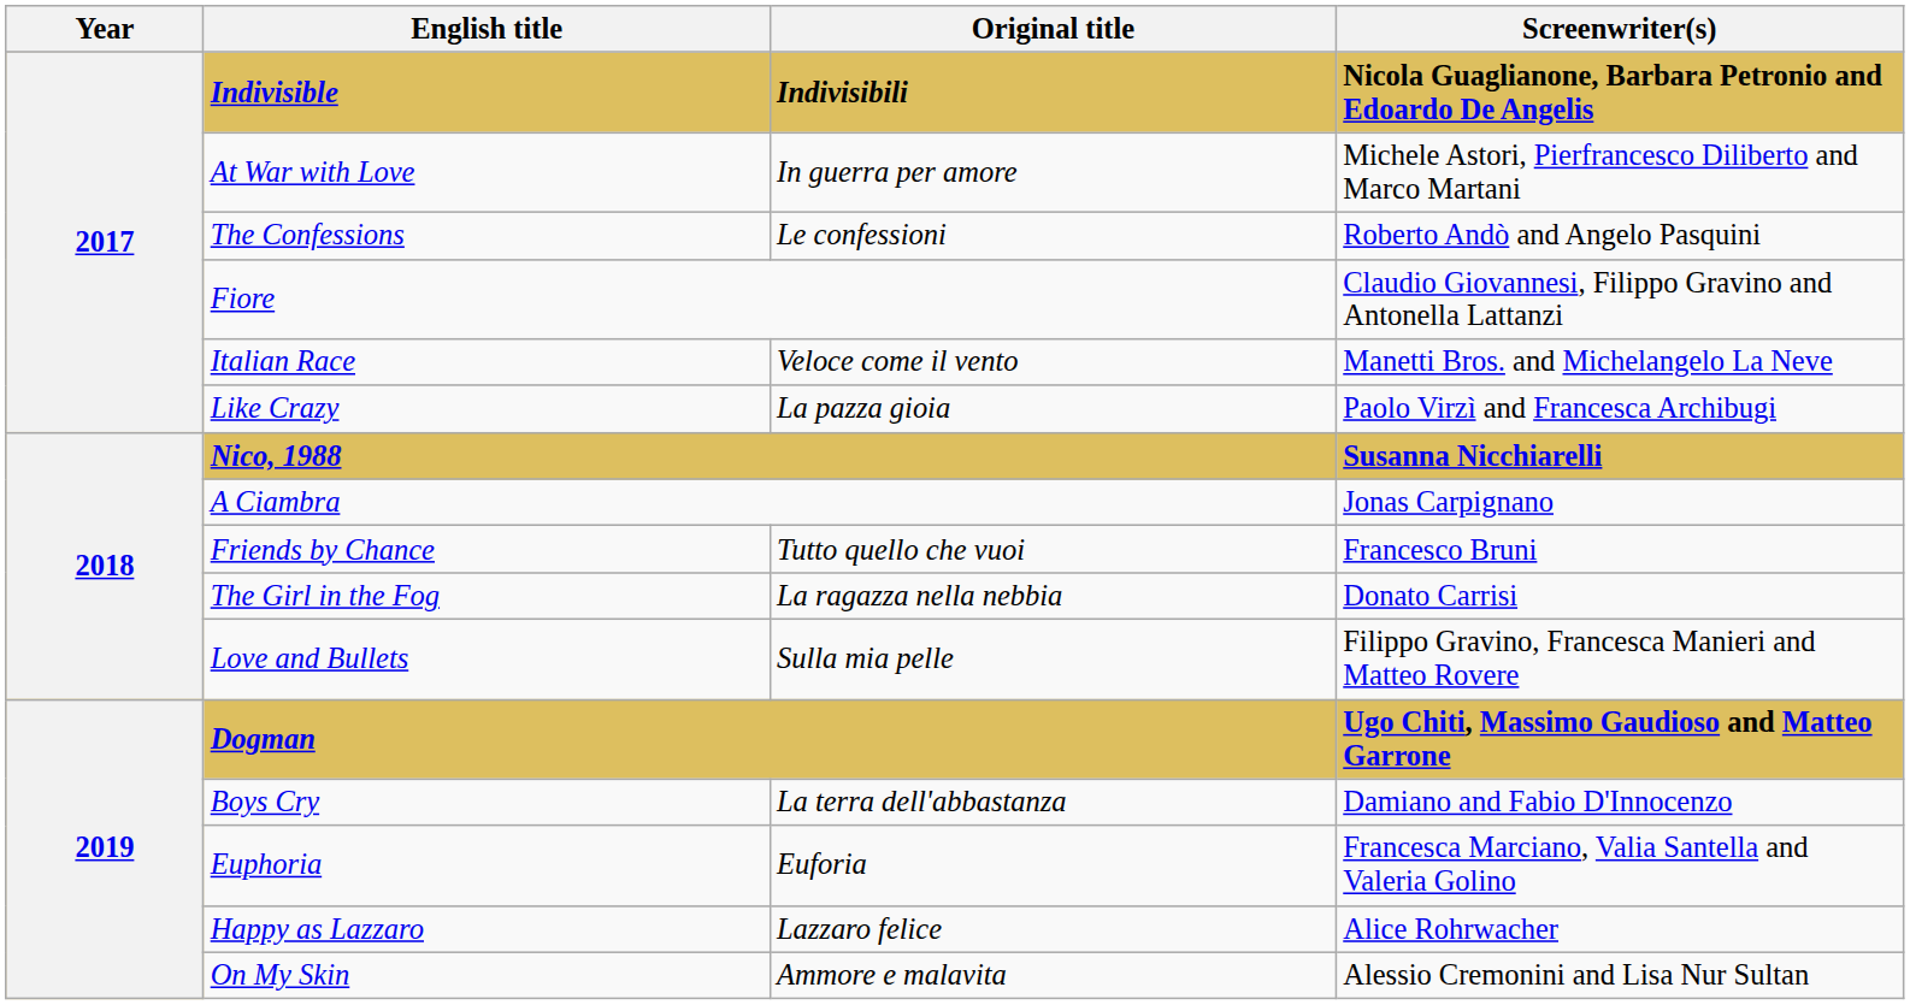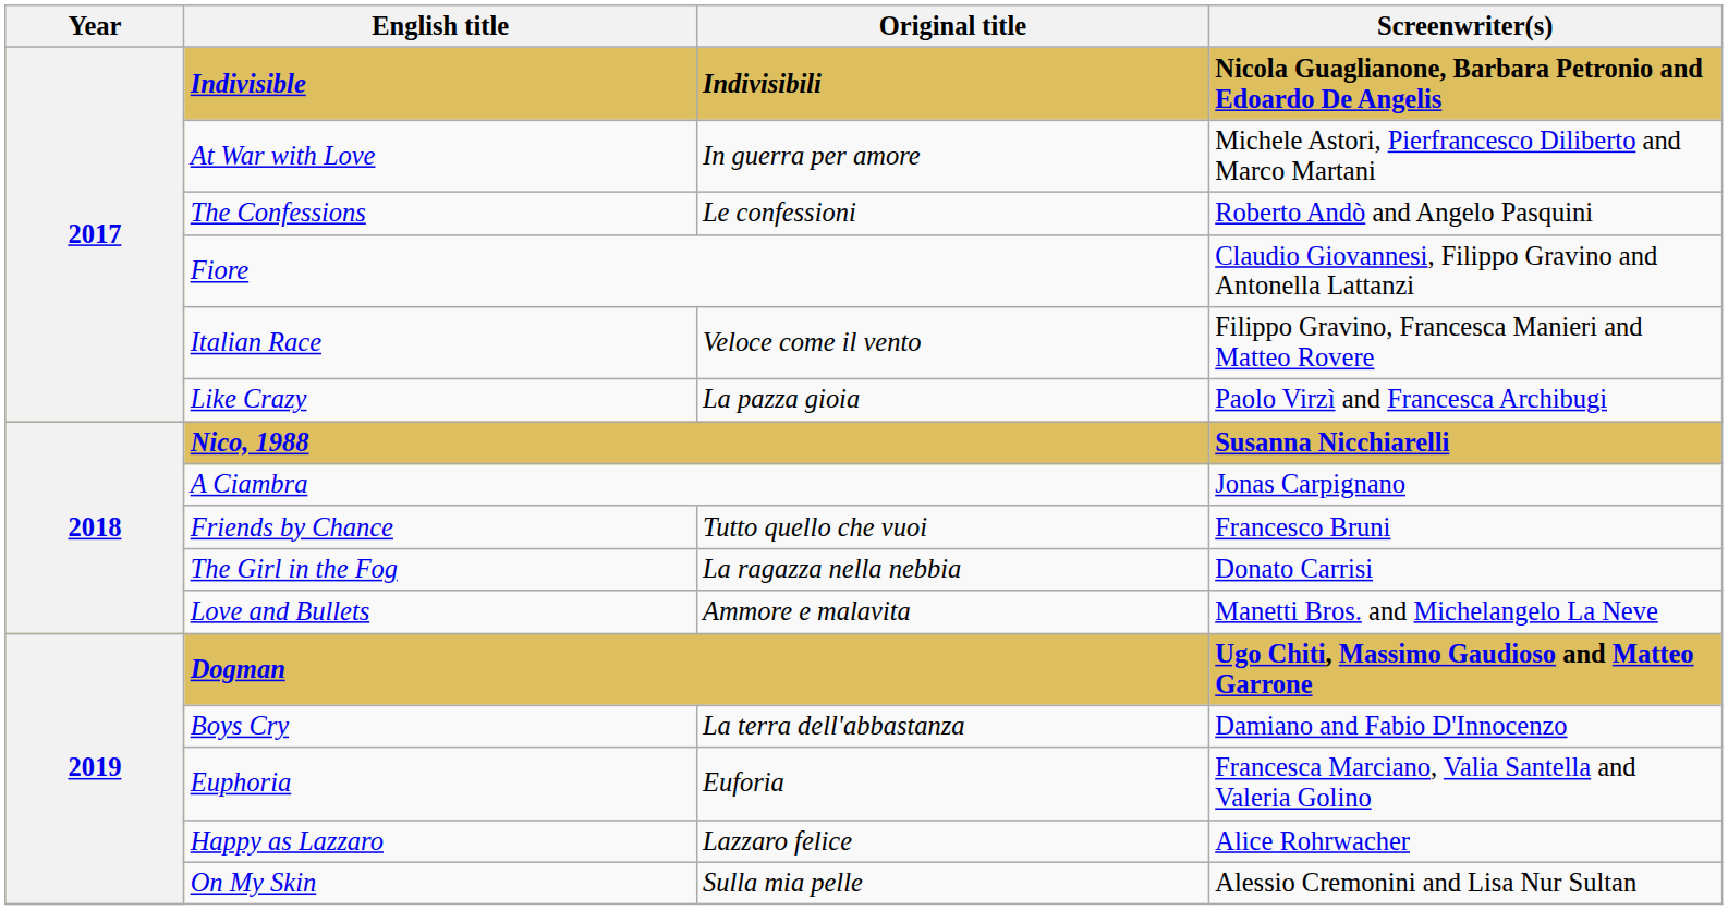 <table class="wikitable">
 <tr>
 <th width="100">Year</th>
 <th width="300">English title</th>
 <th width="300">Original title</th>
 <th width="300">Screenwriter(s)</th>
 </tr>
 <tr style="background:#DDBF5F;">
 <th rowspan="6" align="center"><a href='#'>2017</a><br></th>
 <td><strong><em><a href='#'>Indivisible</a></em></strong></td>
 <td><strong><em>Indivisibili</em></strong></td>
 <td><strong>Nicola Guaglianone, Barbara Petronio and <a href='#'>Edoardo De Angelis</a></strong></td>
 </tr>
 <tr>
 <td><em><a href='#'>At War with Love</a></em></td>
 <td><em>In guerra per amore</em></td>
 <td>Michele Astori, <a href='#'>Pierfrancesco Diliberto</a> and Marco Martani</td>
 </tr>
 <tr>
 <td><em><a href='#'>The Confessions</a></em></td>
 <td><em>Le confessioni</em></td>
 <td><a href='#'>Roberto Andò</a> and Angelo Pasquini</td>
 </tr>
 <tr>
 <td colspan="2"><em><a href='#'>Fiore</a></em></td>
 <td><a href='#'>Claudio Giovannesi</a>, Filippo Gravino and Antonella Lattanzi</td>
 </tr>
 <tr>
 <td><em><a href='#'>Italian Race</a></em></td>
 <td><em>Veloce come il vento</em></td>
-<td><a href='#'>Manetti Bros.</a> and <a href='#'>Michelangelo La Neve</a></td>
+<td>Filippo Gravino, Francesca Manieri and <a href='#'>Matteo Rovere</a></td>
 </tr>
 <tr>
 <td><em><a href='#'>Like Crazy</a></em></td>
 <td><em>La pazza gioia</em></td>
 <td><a href='#'>Paolo Virzì</a> and <a href='#'>Francesca Archibugi</a></td>
 </tr>
 <tr style="background:#DDBF5F;">
 <th rowspan="5" align="center"><a href='#'>2018</a><br></th>
 <td colspan="2"><strong><em><a href='#'>Nico, 1988</a></em></strong></td>
 <td><strong><a href='#'>Susanna Nicchiarelli</a></strong></td>
 </tr>
 <tr>
 <td colspan="2"><em><a href='#'>A Ciambra</a></em></td>
 <td><a href='#'>Jonas Carpignano</a></td>
 </tr>
 <tr>
 <td><em><a href='#'>Friends by Chance</a></em></td>
 <td><em>Tutto quello che vuoi</em></td>
 <td><a href='#'>Francesco Bruni</a></td>
 </tr>
 <tr>
 <td><em><a href='#'>The Girl in the Fog</a></em></td>
 <td><em>La ragazza nella nebbia</em></td>
 <td><a href='#'>Donato Carrisi</a></td>
 </tr>
 <tr>
 <td><em><a href='#'>Love and Bullets</a></em></td>
-<td><em>Sulla mia pelle</em></td>
-<td>Filippo Gravino, Francesca Manieri and <a href='#'>Matteo Rovere</a></td>
+<td><em>Ammore e malavita</em></td>
+<td><a href='#'>Manetti Bros.</a> and <a href='#'>Michelangelo La Neve</a></td>
 </tr>
 <tr style="background:#DDBF5F;">
 <th rowspan="5" align="center"><a href='#'>2019</a><br></th>
 <td colspan="2"><strong><em><a href='#'>Dogman</a></em></strong></td>
 <td><strong><a href='#'>Ugo Chiti</a>, <a href='#'>Massimo Gaudioso</a> and <a href='#'>Matteo Garrone</a></strong></td>
 </tr>
 <tr>
 <td><em><a href='#'>Boys Cry</a></em></td>
 <td><em>La terra dell'abbastanza</em></td>
 <td><a href='#'>Damiano and Fabio D'Innocenzo</a></td>
 </tr>
 <tr>
 <td><em><a href='#'>Euphoria</a></em></td>
 <td><em>Euforia</em></td>
 <td><a href='#'>Francesca Marciano</a>, <a href='#'>Valia Santella</a> and <a href='#'>Valeria Golino</a></td>
 </tr>
 <tr>
 <td><em><a href='#'>Happy as Lazzaro</a></em></td>
 <td><em>Lazzaro felice</em></td>
 <td><a href='#'>Alice Rohrwacher</a></td>
 </tr>
 <tr>
 <td><em><a href='#'>On My Skin</a></em></td>
-<td><em>Ammore e malavita</em></td>
+<td><em>Sulla mia pelle</em></td>
 <td>Alessio Cremonini and Lisa Nur Sultan</td>
 </tr>
 </table>
